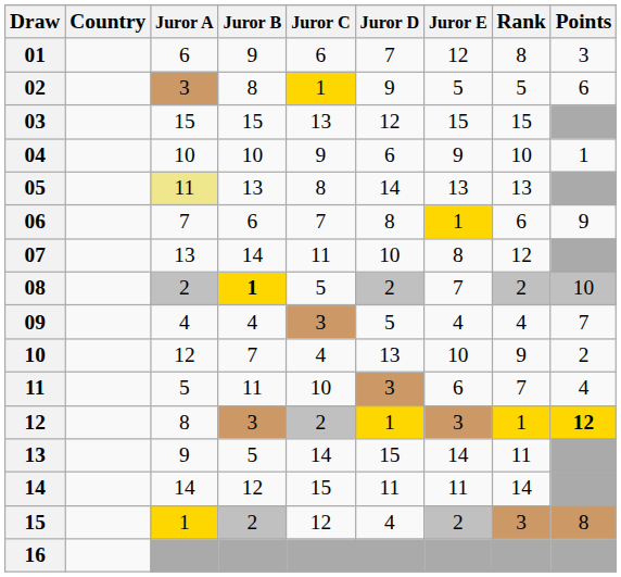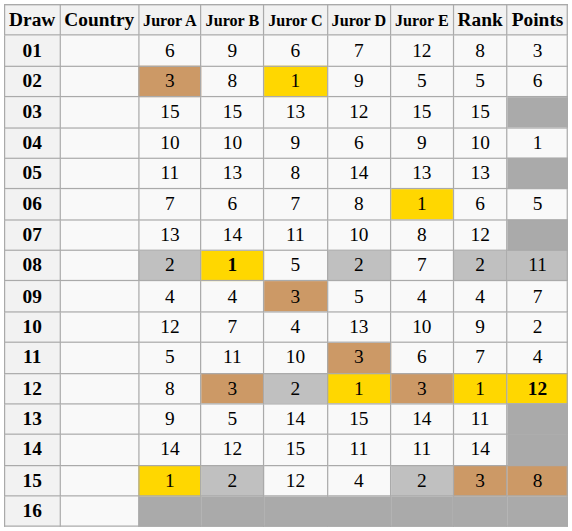 <table class="sortable wikitable collapsible plainrowheaders" style="text-align:center;">
 <tr>
 </tr>
 <tr>
 <th scope="col">Draw</th>
 <th scope="col">Country</th>
 <th scope="col"><small>Juror A</small></th>
 <th scope="col"><small>Juror B</small></th>
 <th scope="col"><small>Juror C</small></th>
 <th scope="col"><small>Juror D</small></th>
 <th scope="col"><small>Juror E</small></th>
 <th scope="col">Rank</th>
 <th scope="col">Points</th>
 </tr>
 <tr>
 <th scope="row" style="text-align:center;">01</th>
 <td style="text-align:left;"></td>
 <td>6</td>
 <td>9</td>
 <td>6</td>
 <td>7</td>
 <td>12</td>
 <td>8</td>
 <td>3</td>
 </tr>
 <tr>
 <th scope="row" style="text-align:center;">02</th>
 <td style="text-align:left;"></td>
 <td style="background:#CC9966;">3</td>
 <td>8</td>
 <td style="background:gold;">1</td>
 <td>9</td>
 <td>5</td>
 <td>5</td>
 <td>6</td>
 </tr>
 <tr>
 <th scope="row" style="text-align:center;">03</th>
 <td style="text-align:left;"></td>
 <td>15</td>
 <td>15</td>
 <td>13</td>
 <td>12</td>
 <td>15</td>
 <td>15</td>
 <td style="background:#AAAAAA;"></td>
 </tr>
 <tr>
 <th scope="row" style="text-align:center;">04</th>
 <td style="text-align:left;"></td>
 <td>10</td>
 <td>10</td>
 <td>9</td>
 <td>6</td>
 <td>9</td>
 <td>10</td>
 <td>1</td>
 </tr>
 <tr>
 <th scope="row" style="text-align:center;">05</th>
 <td style="text-align:left;"></td>
-<td style="background: khaki;">11</td>
+<td>11</td>
 <td>13</td>
 <td>8</td>
 <td>14</td>
 <td>13</td>
 <td>13</td>
 <td style="background:#AAAAAA;"></td>
 </tr>
 <tr>
 <th scope="row" style="text-align:center;">06</th>
 <td style="text-align:left;"></td>
 <td>7</td>
 <td>6</td>
 <td>7</td>
 <td>8</td>
 <td style="background:gold;">1</td>
 <td>6</td>
-<td>9</td>
+<td>5</td>
 </tr>
 <tr>
 <th scope="row" style="text-align:center;">07</th>
 <td style="text-align:left;"></td>
 <td>13</td>
 <td>14</td>
 <td>11</td>
 <td>10</td>
 <td>8</td>
 <td>12</td>
 <td style="background:#AAAAAA;"></td>
 </tr>
 <tr>
 <th scope="row" style="text-align:center;">08</th>
 <td style="text-align:left;"></td>
 <td style="background:silver;">2</td>
 <td style="background:gold;"><strong>1</strong></td>
 <td>5</td>
 <td style="background:silver;">2</td>
 <td>7</td>
 <td style="background:silver;">2</td>
-<td style="background:silver;">10</td>
+<td style="background:silver;">11</td>
 </tr>
 <tr>
 <th scope="row" style="text-align:center;">09</th>
 <td style="text-align:left;"></td>
 <td>4</td>
 <td>4</td>
 <td style="background:#CC9966;">3</td>
 <td>5</td>
 <td>4</td>
 <td>4</td>
 <td>7</td>
 </tr>
 <tr>
 <th scope="row" style="text-align:center;">10</th>
 <td style="text-align:left;"></td>
 <td>12</td>
 <td>7</td>
 <td>4</td>
 <td>13</td>
 <td>10</td>
 <td>9</td>
 <td>2</td>
 </tr>
 <tr>
 <th scope="row" style="text-align:center;">11</th>
 <td style="text-align:left;"></td>
 <td>5</td>
 <td>11</td>
 <td>10</td>
 <td style="background:#CC9966;">3</td>
 <td>6</td>
 <td>7</td>
 <td>4</td>
 </tr>
 <tr>
 <th scope="row" style="text-align:center;">12</th>
 <td style="text-align:left;"></td>
 <td>8</td>
 <td style="background:#CC9966;">3</td>
 <td style="background:silver;">2</td>
 <td style="background:gold;">1</td>
 <td style="background:#CC9966;">3</td>
 <td style="background:gold;">1</td>
 <td style="background:gold;"><strong>12</strong></td>
 </tr>
 <tr>
 <th scope="row" style="text-align:center;">13</th>
 <td style="text-align:left;"></td>
 <td>9</td>
 <td>5</td>
 <td>14</td>
 <td>15</td>
 <td>14</td>
 <td>11</td>
 <td style="background:#AAAAAA;"></td>
 </tr>
 <tr>
 <th scope="row" style="text-align:center;">14</th>
 <td style="text-align:left;"></td>
 <td>14</td>
 <td>12</td>
 <td>15</td>
 <td>11</td>
 <td>11</td>
 <td>14</td>
 <td style="background:#AAAAAA;"></td>
 </tr>
 <tr>
 <th scope="row" style="text-align:center;">15</th>
 <td style="text-align:left;"></td>
 <td style="background:gold;">1</td>
 <td style="background:silver;">2</td>
 <td>12</td>
 <td>4</td>
 <td style="background:silver;">2</td>
 <td style="background:#CC9966;">3</td>
 <td style="background:#CC9966;">8</td>
 </tr>
 <tr class="sortbottom">
 <th scope="row" style="text-align:center;">16</th>
 <td style="text-align:left;"></td>
 <td style="background:#AAAAAA;"></td>
 <td style="background:#AAAAAA;"></td>
 <td style="background:#AAAAAA;"></td>
 <td style="background:#AAAAAA;"></td>
 <td style="background:#AAAAAA;"></td>
 <td style="background:#AAAAAA;"></td>
 <td style="background:#AAAAAA;"></td>
 </tr>
 </table>
